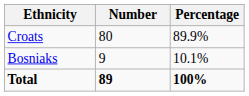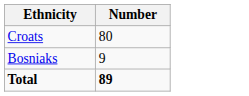 <table class="wikitable">
 <tr>
 <th width="100px">Ethnicity</th>
 <th width="80px">Number</th>
-<th width="80px">Percentage</th>
 </tr>
 <tr>
 <td><a href='#'>Croats</a></td>
 <td>80</td>
-<td>89.9%</td>
 </tr>
 <tr>
 <td><a href='#'>Bosniaks</a></td>
 <td>9</td>
-<td>10.1%</td>
 </tr>
 <tr>
 <td><strong>Total</strong></td>
 <td><strong>89</strong></td>
-<td><strong>100%</strong></td>
 </tr>
 </table>
